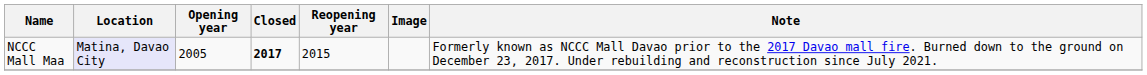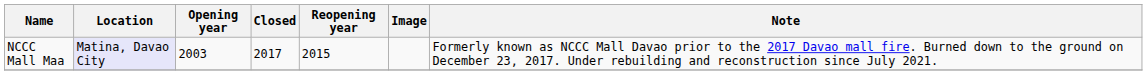 <table class="wikitable">
 <tr>
 <th>Name</th>
 <th>Location</th>
 <th>Opening year</th>
 <th>Closed</th>
 <th>Reopening year</th>
 <th>Image</th>
 <th>Note</th>
 </tr>
 <tr>
 <td>NCCC Mall Maa</td>
 <td style="background: lavender;">Matina, Davao City</td>
-<td>2005</td>
-<td><strong>2017</strong></td>
+<td>2003</td>
+<td>2017</td>
 <td>2015</td>
 <td></td>
 <td>Formerly known as NCCC Mall Davao prior to the <a href='#'>2017 Davao mall fire</a>. Burned down to the ground on December 23, 2017. Under rebuilding and reconstruction since July 2021.</td>
 </tr>
 <tr>
 </tr>
 </table>
